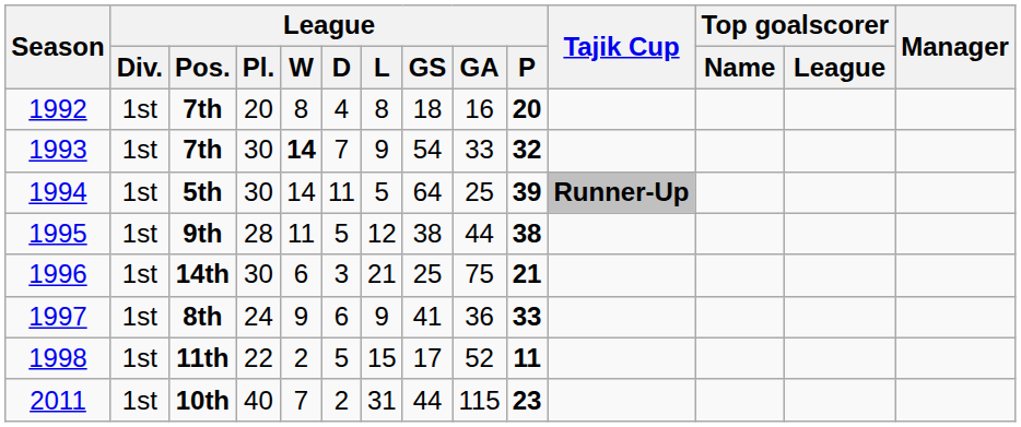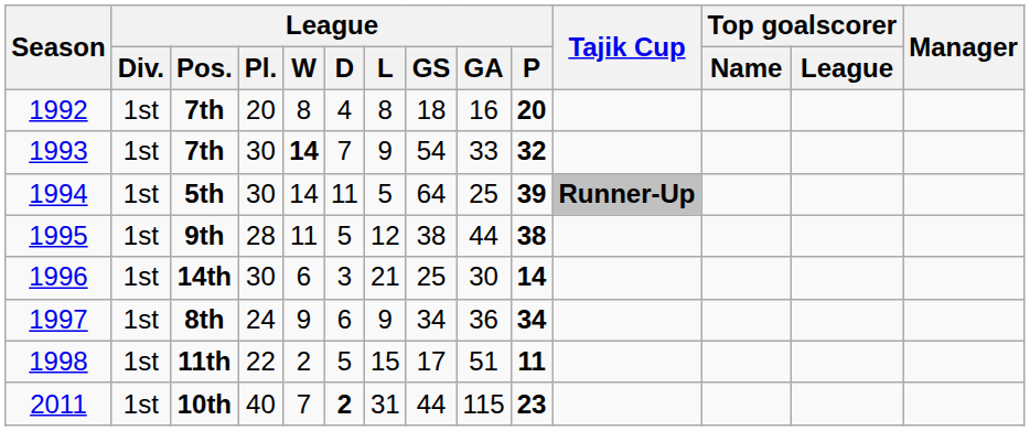 <table class="wikitable">
 <tr style="background:#efefef;">
 <th rowspan="2">Season</th>
 <th colspan="9">League</th>
 <th rowspan="2"><a href='#'>Tajik Cup</a></th>
 <th colspan="2">Top goalscorer</th>
 <th rowspan="2">Manager</th>
 </tr>
 <tr>
 <th>Div.</th>
 <th>Pos.</th>
 <th>Pl.</th>
 <th>W</th>
 <th>D</th>
 <th>L</th>
 <th>GS</th>
 <th>GA</th>
 <th>P</th>
 <th>Name</th>
 <th>League</th>
 </tr>
 <tr>
 <td align=center><a href='#'>1992</a></td>
 <td align=center>1st</td>
 <td align=center><strong>7th</strong></td>
 <td align=center>20</td>
 <td align=center>8</td>
 <td align=center>4</td>
 <td align=center>8</td>
 <td align=center>18</td>
 <td align=center>16</td>
 <td align=center><strong>20</strong></td>
 <td align=center></td>
 <td align=center></td>
 <td align=center></td>
 <td align=center></td>
 </tr>
 <tr>
 <td align=center><a href='#'>1993</a></td>
 <td align=center>1st</td>
 <td align=center><strong>7th</strong></td>
 <td align=center>30</td>
 <td align=center><strong>14</strong></td>
 <td align=center>7</td>
 <td align=center>9</td>
 <td align=center>54</td>
 <td align=center>33</td>
 <td align=center><strong>32</strong></td>
 <td align=center></td>
 <td align=center></td>
 <td align=center></td>
 <td align=center></td>
 </tr>
 <tr>
 <td align=center><a href='#'>1994</a></td>
 <td align=center>1st</td>
 <td align=center><strong>5th</strong></td>
 <td align=center>30</td>
 <td align=center>14</td>
 <td align=center>11</td>
 <td align=center>5</td>
 <td align=center>64</td>
 <td align=center>25</td>
 <td align=center><strong>39</strong></td>
 <td style="text-align:center; background:silver;"><strong>Runner-Up</strong></td>
 <td align=center></td>
 <td align=center></td>
 <td align=center></td>
 </tr>
 <tr>
 <td align=center><a href='#'>1995</a></td>
 <td align=center>1st</td>
 <td align=center><strong>9th</strong></td>
 <td align=center>28</td>
 <td align=center>11</td>
 <td align=center>5</td>
 <td align=center>12</td>
 <td align=center>38</td>
 <td align=center>44</td>
 <td align=center><strong>38</strong></td>
 <td align=center></td>
 <td align=center></td>
 <td align=center></td>
 <td align=center></td>
 </tr>
 <tr>
 <td align=center><a href='#'>1996</a></td>
 <td align=center>1st</td>
 <td align=center><strong>14th</strong></td>
 <td align=center>30</td>
 <td align=center>6</td>
 <td align=center>3</td>
 <td align=center>21</td>
 <td align=center>25</td>
-<td align=center>75</td>
-<td align=center><strong>21</strong></td>
+<td align=center>30</td>
+<td align=center><strong>14</strong></td>
 <td align=center></td>
 <td align=center></td>
 <td align=center></td>
 <td align=center></td>
 </tr>
 <tr>
 <td align=center><a href='#'>1997</a></td>
 <td align=center>1st</td>
 <td align=center><strong>8th</strong></td>
 <td align=center>24</td>
 <td align=center>9</td>
 <td align=center>6</td>
 <td align=center>9</td>
-<td align=center>41</td>
+<td align=center>34</td>
 <td align=center>36</td>
-<td align=center><strong>33</strong></td>
+<td align=center><strong>34</strong></td>
 <td align=center></td>
 <td align=center></td>
 <td align=center></td>
 <td align=center></td>
 </tr>
 <tr>
 <td align=center><a href='#'>1998</a></td>
 <td align=center>1st</td>
 <td align=center><strong>11th</strong></td>
 <td align=center>22</td>
 <td align=center>2</td>
 <td align=center>5</td>
 <td align=center>15</td>
 <td align=center>17</td>
-<td align=center>52</td>
+<td align=center>51</td>
 <td align=center><strong>11</strong></td>
 <td align=center></td>
 <td align=center></td>
 <td align=center></td>
 <td align=center></td>
 </tr>
 <tr>
 <td align=center><a href='#'>2011</a></td>
 <td align=center>1st</td>
 <td align=center><strong>10th</strong></td>
 <td align=center>40</td>
 <td align=center>7</td>
-<td align=center>2</td>
+<td align=center><strong>2</strong></td>
 <td align=center>31</td>
 <td align=center>44</td>
 <td align=center>115</td>
 <td align=center><strong>23</strong></td>
 <td align=center></td>
 <td align=center></td>
 <td align=center></td>
 <td align=center></td>
 </tr>
 </table>
